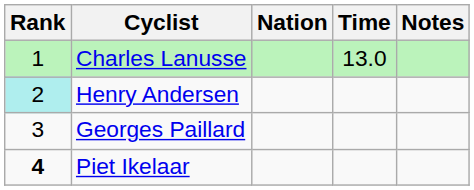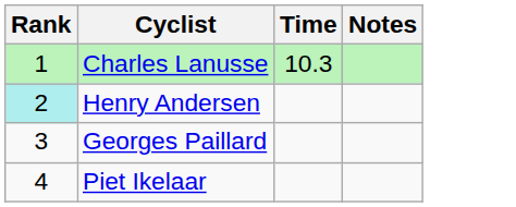 <table class="wikitable sortable" style="text-align:center">
 <tr>
 <th>Rank</th>
 <th>Cyclist</th>
-<th>Nation</th>
 <th>Time</th>
 <th>Notes</th>
 </tr>
 <tr bgcolor=bbf3bb>
 <td>1</td>
 <td align=left><a href='#'>Charles Lanusse</a></td>
-<td align=left></td>
-<td>13.0</td>
+<td>10.3</td>
 <td></td>
 </tr>
 <tr>
 <td style="background: paleturquoise;">2</td>
 <td align=left><a href='#'>Henry Andersen</a></td>
-<td align=left></td>
 <td></td>
 <td></td>
 </tr>
 <tr>
 <td>3</td>
 <td align=left><a href='#'>Georges Paillard</a></td>
-<td align=left></td>
 <td></td>
 <td></td>
 </tr>
 <tr>
-<td><strong>4</strong></td>
+<td>4</td>
 <td align=left><a href='#'>Piet Ikelaar</a></td>
-<td align=left></td>
 <td></td>
 <td></td>
 </tr>
 </table>
